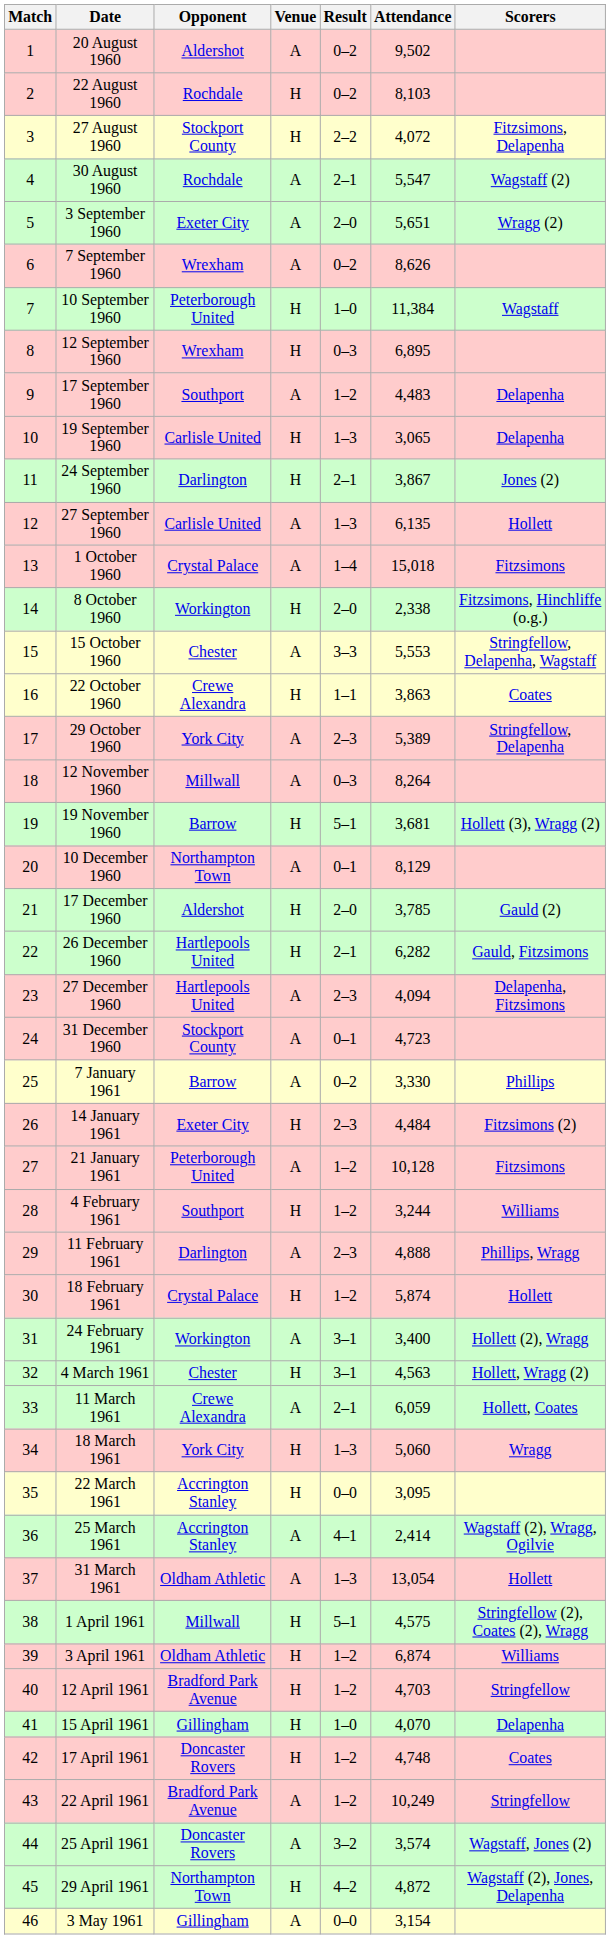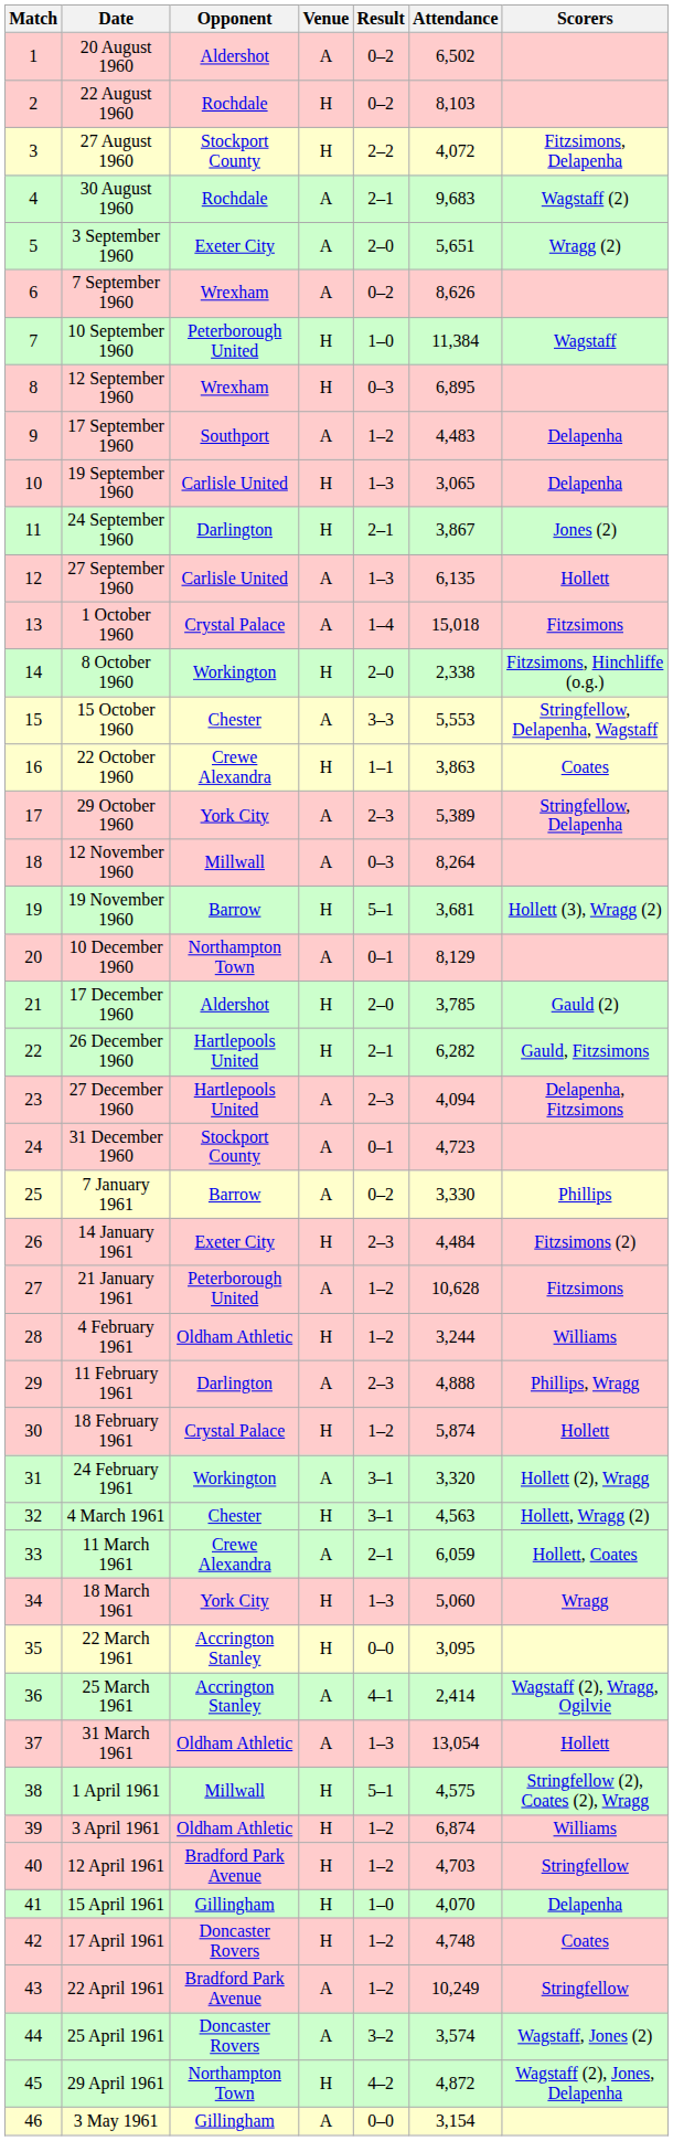 <table class="wikitable" style="font-size:100%; text-align:center">
 <tr>
 <th>Match</th>
 <th>Date</th>
 <th>Opponent</th>
 <th>Venue</th>
 <th>Result</th>
 <th>Attendance</th>
 <th>Scorers</th>
 </tr>
 <tr style="background: #FFCCCC;">
 <td>1</td>
 <td>20 August 1960</td>
 <td><a href='#'>Aldershot</a></td>
 <td>A</td>
 <td>0–2</td>
-<td>9,502</td>
+<td>6,502</td>
 <td></td>
 </tr>
 <tr style="background: #FFCCCC;">
 <td>2</td>
 <td>22 August 1960</td>
 <td><a href='#'>Rochdale</a></td>
 <td>H</td>
 <td>0–2</td>
 <td>8,103</td>
 <td></td>
 </tr>
 <tr style="background: #FFFFCC;">
 <td>3</td>
 <td>27 August 1960</td>
 <td><a href='#'>Stockport County</a></td>
 <td>H</td>
 <td>2–2</td>
 <td>4,072</td>
 <td><a href='#'>Fitzsimons</a>, <a href='#'>Delapenha</a></td>
 </tr>
 <tr style="background: #CCFFCC;">
 <td>4</td>
 <td>30 August 1960</td>
 <td><a href='#'>Rochdale</a></td>
 <td>A</td>
 <td>2–1</td>
-<td>5,547</td>
+<td>9,683</td>
 <td><a href='#'>Wagstaff</a> (2)</td>
 </tr>
 <tr style="background: #CCFFCC;">
 <td>5</td>
 <td>3 September 1960</td>
 <td><a href='#'>Exeter City</a></td>
 <td>A</td>
 <td>2–0</td>
 <td>5,651</td>
 <td><a href='#'>Wragg</a> (2)</td>
 </tr>
 <tr style="background: #FFCCCC;">
 <td>6</td>
 <td>7 September 1960</td>
 <td><a href='#'>Wrexham</a></td>
 <td>A</td>
 <td>0–2</td>
 <td>8,626</td>
 <td></td>
 </tr>
 <tr style="background: #CCFFCC;">
 <td>7</td>
 <td>10 September 1960</td>
 <td><a href='#'>Peterborough United</a></td>
 <td>H</td>
 <td>1–0</td>
 <td>11,384</td>
 <td><a href='#'>Wagstaff</a></td>
 </tr>
 <tr style="background: #FFCCCC;">
 <td>8</td>
 <td>12 September 1960</td>
 <td><a href='#'>Wrexham</a></td>
 <td>H</td>
 <td>0–3</td>
 <td>6,895</td>
 <td></td>
 </tr>
 <tr style="background: #FFCCCC;">
 <td>9</td>
 <td>17 September 1960</td>
 <td><a href='#'>Southport</a></td>
 <td>A</td>
 <td>1–2</td>
 <td>4,483</td>
 <td><a href='#'>Delapenha</a></td>
 </tr>
 <tr style="background: #FFCCCC;">
 <td>10</td>
 <td>19 September 1960</td>
 <td><a href='#'>Carlisle United</a></td>
 <td>H</td>
 <td>1–3</td>
 <td>3,065</td>
 <td><a href='#'>Delapenha</a></td>
 </tr>
 <tr style="background: #CCFFCC;">
 <td>11</td>
 <td>24 September 1960</td>
 <td><a href='#'>Darlington</a></td>
 <td>H</td>
 <td>2–1</td>
 <td>3,867</td>
 <td><a href='#'>Jones</a> (2)</td>
 </tr>
 <tr style="background: #FFCCCC;">
 <td>12</td>
 <td>27 September 1960</td>
 <td><a href='#'>Carlisle United</a></td>
 <td>A</td>
 <td>1–3</td>
 <td>6,135</td>
 <td><a href='#'>Hollett</a></td>
 </tr>
 <tr style="background: #FFCCCC;">
 <td>13</td>
 <td>1 October 1960</td>
 <td><a href='#'>Crystal Palace</a></td>
 <td>A</td>
 <td>1–4</td>
 <td>15,018</td>
 <td><a href='#'>Fitzsimons</a></td>
 </tr>
 <tr style="background: #CCFFCC;">
 <td>14</td>
 <td>8 October 1960</td>
 <td><a href='#'>Workington</a></td>
 <td>H</td>
 <td>2–0</td>
 <td>2,338</td>
 <td><a href='#'>Fitzsimons</a>, <a href='#'>Hinchliffe</a> (o.g.)</td>
 </tr>
 <tr style="background: #FFFFCC;">
 <td>15</td>
 <td>15 October 1960</td>
 <td><a href='#'>Chester</a></td>
 <td>A</td>
 <td>3–3</td>
 <td>5,553</td>
 <td><a href='#'>Stringfellow</a>, <a href='#'>Delapenha</a>, <a href='#'>Wagstaff</a></td>
 </tr>
 <tr style="background: #FFFFCC;">
 <td>16</td>
 <td>22 October 1960</td>
 <td><a href='#'>Crewe Alexandra</a></td>
 <td>H</td>
 <td>1–1</td>
 <td>3,863</td>
 <td><a href='#'>Coates</a></td>
 </tr>
 <tr style="background: #FFCCCC;">
 <td>17</td>
 <td>29 October 1960</td>
 <td><a href='#'>York City</a></td>
 <td>A</td>
 <td>2–3</td>
 <td>5,389</td>
 <td><a href='#'>Stringfellow</a>, <a href='#'>Delapenha</a></td>
 </tr>
 <tr style="background: #FFCCCC;">
 <td>18</td>
 <td>12 November 1960</td>
 <td><a href='#'>Millwall</a></td>
 <td>A</td>
 <td>0–3</td>
 <td>8,264</td>
 <td></td>
 </tr>
 <tr style="background: #CCFFCC;">
 <td>19</td>
 <td>19 November 1960</td>
 <td><a href='#'>Barrow</a></td>
 <td>H</td>
 <td>5–1</td>
 <td>3,681</td>
 <td><a href='#'>Hollett</a> (3), <a href='#'>Wragg</a> (2)</td>
 </tr>
 <tr style="background: #FFCCCC;">
 <td>20</td>
 <td>10 December 1960</td>
 <td><a href='#'>Northampton Town</a></td>
 <td>A</td>
 <td>0–1</td>
 <td>8,129</td>
 <td></td>
 </tr>
 <tr style="background: #CCFFCC;">
 <td>21</td>
 <td>17 December 1960</td>
 <td><a href='#'>Aldershot</a></td>
 <td>H</td>
 <td>2–0</td>
 <td>3,785</td>
 <td><a href='#'>Gauld</a> (2)</td>
 </tr>
 <tr style="background: #CCFFCC;">
 <td>22</td>
 <td>26 December 1960</td>
 <td><a href='#'>Hartlepools United</a></td>
 <td>H</td>
 <td>2–1</td>
 <td>6,282</td>
 <td><a href='#'>Gauld</a>, <a href='#'>Fitzsimons</a></td>
 </tr>
 <tr style="background: #FFCCCC;">
 <td>23</td>
 <td>27 December 1960</td>
 <td><a href='#'>Hartlepools United</a></td>
 <td>A</td>
 <td>2–3</td>
 <td>4,094</td>
 <td><a href='#'>Delapenha</a>, <a href='#'>Fitzsimons</a></td>
 </tr>
 <tr style="background: #FFCCCC;">
 <td>24</td>
 <td>31 December 1960</td>
 <td><a href='#'>Stockport County</a></td>
 <td>A</td>
 <td>0–1</td>
 <td>4,723</td>
 <td></td>
 </tr>
 <tr style="background: #FFFFCC;">
 <td>25</td>
 <td>7 January 1961</td>
 <td><a href='#'>Barrow</a></td>
 <td>A</td>
 <td>0–2</td>
 <td>3,330</td>
 <td><a href='#'>Phillips</a></td>
 </tr>
 <tr style="background: #FFCCCC;">
 <td>26</td>
 <td>14 January 1961</td>
 <td><a href='#'>Exeter City</a></td>
 <td>H</td>
 <td>2–3</td>
 <td>4,484</td>
 <td><a href='#'>Fitzsimons</a> (2)</td>
 </tr>
 <tr style="background: #FFCCCC;">
 <td>27</td>
 <td>21 January 1961</td>
 <td><a href='#'>Peterborough United</a></td>
 <td>A</td>
 <td>1–2</td>
-<td>10,128</td>
+<td>10,628</td>
 <td><a href='#'>Fitzsimons</a></td>
 </tr>
 <tr style="background: #FFCCCC;">
 <td>28</td>
 <td>4 February 1961</td>
-<td><a href='#'>Southport</a></td>
+<td><a href='#'>Oldham Athletic</a></td>
 <td>H</td>
 <td>1–2</td>
 <td>3,244</td>
 <td><a href='#'>Williams</a></td>
 </tr>
 <tr style="background: #FFCCCC;">
 <td>29</td>
 <td>11 February 1961</td>
 <td><a href='#'>Darlington</a></td>
 <td>A</td>
 <td>2–3</td>
 <td>4,888</td>
 <td><a href='#'>Phillips</a>, <a href='#'>Wragg</a></td>
 </tr>
 <tr style="background: #FFCCCC;">
 <td>30</td>
 <td>18 February 1961</td>
 <td><a href='#'>Crystal Palace</a></td>
 <td>H</td>
 <td>1–2</td>
 <td>5,874</td>
 <td><a href='#'>Hollett</a></td>
 </tr>
 <tr style="background: #CCFFCC;">
 <td>31</td>
 <td>24 February 1961</td>
 <td><a href='#'>Workington</a></td>
 <td>A</td>
 <td>3–1</td>
-<td>3,400</td>
+<td>3,320</td>
 <td><a href='#'>Hollett</a> (2), <a href='#'>Wragg</a></td>
 </tr>
 <tr style="background: #CCFFCC;">
 <td>32</td>
 <td>4 March 1961</td>
 <td><a href='#'>Chester</a></td>
 <td>H</td>
 <td>3–1</td>
 <td>4,563</td>
 <td><a href='#'>Hollett</a>, <a href='#'>Wragg</a> (2)</td>
 </tr>
 <tr style="background: #CCFFCC;">
 <td>33</td>
 <td>11 March 1961</td>
 <td><a href='#'>Crewe Alexandra</a></td>
 <td>A</td>
 <td>2–1</td>
 <td>6,059</td>
 <td><a href='#'>Hollett</a>, <a href='#'>Coates</a></td>
 </tr>
 <tr style="background: #FFCCCC;">
 <td>34</td>
 <td>18 March 1961</td>
 <td><a href='#'>York City</a></td>
 <td>H</td>
 <td>1–3</td>
 <td>5,060</td>
 <td><a href='#'>Wragg</a></td>
 </tr>
 <tr style="background: #FFFFCC;">
 <td>35</td>
 <td>22 March 1961</td>
 <td><a href='#'>Accrington Stanley</a></td>
 <td>H</td>
 <td>0–0</td>
 <td>3,095</td>
 <td></td>
 </tr>
 <tr style="background: #CCFFCC;">
 <td>36</td>
 <td>25 March 1961</td>
 <td><a href='#'>Accrington Stanley</a></td>
 <td>A</td>
 <td>4–1</td>
 <td>2,414</td>
 <td><a href='#'>Wagstaff</a> (2), <a href='#'>Wragg</a>, <a href='#'>Ogilvie</a></td>
 </tr>
 <tr style="background: #FFCCCC;">
 <td>37</td>
 <td>31 March 1961</td>
 <td><a href='#'>Oldham Athletic</a></td>
 <td>A</td>
 <td>1–3</td>
 <td>13,054</td>
 <td><a href='#'>Hollett</a></td>
 </tr>
 <tr style="background: #CCFFCC;">
 <td>38</td>
 <td>1 April 1961</td>
 <td><a href='#'>Millwall</a></td>
 <td>H</td>
 <td>5–1</td>
 <td>4,575</td>
 <td><a href='#'>Stringfellow</a> (2), <a href='#'>Coates</a> (2), <a href='#'>Wragg</a></td>
 </tr>
 <tr style="background: #FFCCCC;">
 <td>39</td>
 <td>3 April 1961</td>
 <td><a href='#'>Oldham Athletic</a></td>
 <td>H</td>
 <td>1–2</td>
 <td>6,874</td>
 <td><a href='#'>Williams</a></td>
 </tr>
 <tr style="background: #FFCCCC;">
 <td>40</td>
 <td>12 April 1961</td>
 <td><a href='#'>Bradford Park Avenue</a></td>
 <td>H</td>
 <td>1–2</td>
 <td>4,703</td>
 <td><a href='#'>Stringfellow</a></td>
 </tr>
 <tr style="background: #CCFFCC;">
 <td>41</td>
 <td>15 April 1961</td>
 <td><a href='#'>Gillingham</a></td>
 <td>H</td>
 <td>1–0</td>
 <td>4,070</td>
 <td><a href='#'>Delapenha</a></td>
 </tr>
 <tr style="background: #FFCCCC;">
 <td>42</td>
 <td>17 April 1961</td>
 <td><a href='#'>Doncaster Rovers</a></td>
 <td>H</td>
 <td>1–2</td>
 <td>4,748</td>
 <td><a href='#'>Coates</a></td>
 </tr>
 <tr style="background: #FFCCCC;">
 <td>43</td>
 <td>22 April 1961</td>
 <td><a href='#'>Bradford Park Avenue</a></td>
 <td>A</td>
 <td>1–2</td>
 <td>10,249</td>
 <td><a href='#'>Stringfellow</a></td>
 </tr>
 <tr style="background: #CCFFCC;">
 <td>44</td>
 <td>25 April 1961</td>
 <td><a href='#'>Doncaster Rovers</a></td>
 <td>A</td>
 <td>3–2</td>
 <td>3,574</td>
 <td><a href='#'>Wagstaff</a>, <a href='#'>Jones</a> (2)</td>
 </tr>
 <tr style="background: #CCFFCC;">
 <td>45</td>
 <td>29 April 1961</td>
 <td><a href='#'>Northampton Town</a></td>
 <td>H</td>
 <td>4–2</td>
 <td>4,872</td>
 <td><a href='#'>Wagstaff</a> (2), <a href='#'>Jones</a>, <a href='#'>Delapenha</a></td>
 </tr>
 <tr style="background: #FFFFCC;">
 <td>46</td>
 <td>3 May 1961</td>
 <td><a href='#'>Gillingham</a></td>
 <td>A</td>
 <td>0–0</td>
 <td>3,154</td>
 <td></td>
 </tr>
 </table>
